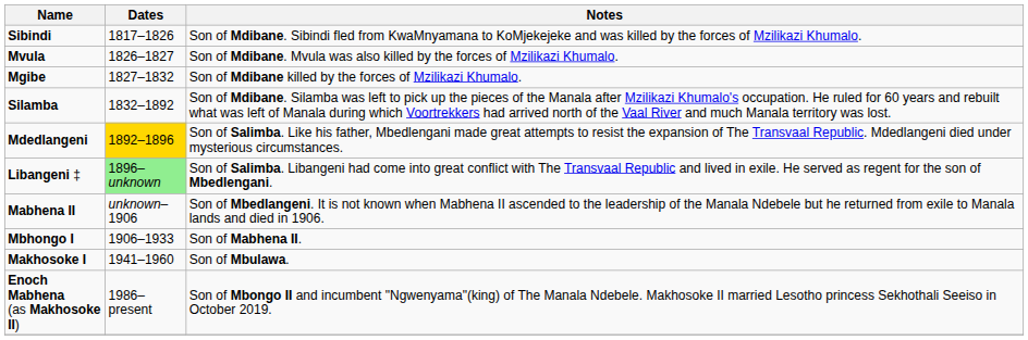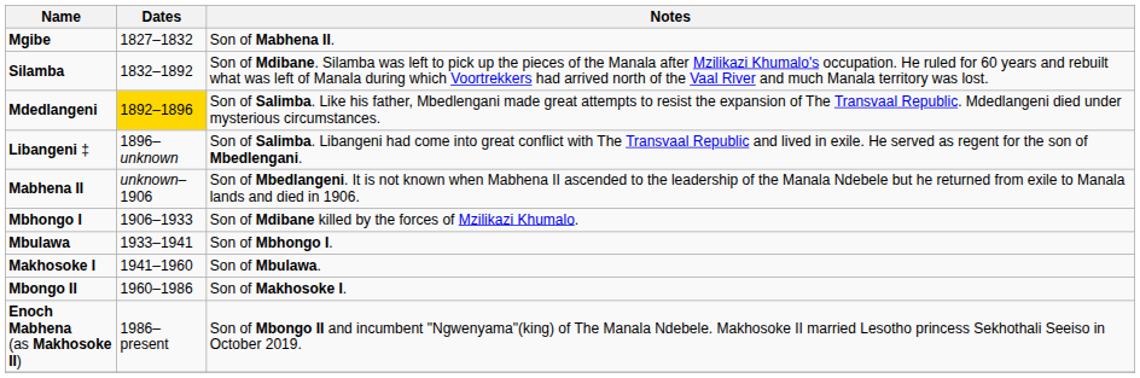 <table class="wikitable">
 <tr>
 <th>Name</th>
 <th>Dates</th>
 <th>Notes</th>
 </tr>
 <tr>
-<td><strong>Sibindi</strong></td>
-<td>1817–1826</td>
-<td>Son of <strong>Mdibane</strong>. Sibindi fled from KwaMnyamana to KoMjekejeke and was killed by the forces of <a href='#'>Mzilikazi Khumalo</a>.</td>
-</tr>
-<tr>
-<td><strong>Mvula</strong></td>
-<td>1826–1827</td>
-<td>Son of <strong>Mdibane</strong>. Mvula was also killed by the forces of <a href='#'>Mzilikazi Khumalo</a>.</td>
-</tr>
-<tr>
 <td><strong>Mgibe</strong></td>
 <td>1827–1832</td>
-<td>Son of <strong>Mdibane</strong> killed by the forces of <a href='#'>Mzilikazi Khumalo</a>.</td>
+<td>Son of <strong>Mabhena II</strong>.</td>
 </tr>
 <tr>
 <td><strong>Silamba</strong></td>
 <td>1832–1892</td>
 <td>Son of <strong>Mdibane</strong>. Silamba was left to pick up the pieces of the Manala after <a href='#'>Mzilikazi Khumalo's</a> occupation. He ruled for 60 years and rebuilt what was left of Manala during which <a href='#'>Voortrekkers</a> had arrived north of the <a href='#'>Vaal River</a> and much Manala territory was lost.</td>
 </tr>
 <tr>
 <td><strong>Mdedlangeni</strong></td>
 <td style="background: gold;">1892–1896</td>
 <td>Son of <strong>Salimba</strong>. Like his father, Mbedlengani made great attempts to resist the expansion of The <a href='#'>Transvaal Republic</a>. Mdedlangeni died under mysterious circumstances.</td>
 </tr>
 <tr>
 <td><strong>Libangeni</strong> ‡</td>
-<td style="background: lightgreen;">1896–<em>unknown</em></td>
+<td>1896–<em>unknown</em></td>
 <td>Son of <strong>Salimba</strong>. Libangeni had come into great conflict with The <a href='#'>Transvaal Republic</a> and lived in exile. He served as regent for the son of <strong>Mbedlengani</strong>.</td>
 </tr>
 <tr>
 <td><strong>Mabhena II</strong></td>
 <td><em>unknown</em>–1906</td>
 <td>Son of  <strong>Mbedlangeni</strong>. It is not known when Mabhena II ascended to the leadership of the Manala Ndebele but he returned from exile to Manala lands and died in 1906.</td>
 </tr>
 <tr>
 <td><strong>Mbhongo I</strong></td>
 <td>1906–1933</td>
-<td>Son of <strong>Mabhena II</strong>.</td>
+<td>Son of <strong>Mdibane</strong> killed by the forces of <a href='#'>Mzilikazi Khumalo</a>.</td>
+</tr>
+<tr>
+<td><strong>Mbulawa</strong></td>
+<td>1933–1941</td>
+<td>Son of <strong>Mbhongo I</strong>.</td>
 </tr>
 <tr>
 <td><strong>Makhosoke I</strong></td>
 <td>1941–1960</td>
 <td>Son of <strong>Mbulawa</strong>.</td>
+</tr>
+<tr>
+<td><strong>Mbongo II</strong></td>
+<td>1960–1986</td>
+<td>Son of <strong>Makhosoke I</strong>.</td>
 </tr>
 <tr>
 <td><strong>Enoch Mabhena</strong><br>(as <strong>Makhosoke II</strong>)</td>
 <td>1986–present</td>
 <td>Son of <strong>Mbongo II</strong> and incumbent "Ngwenyama"(king) of The Manala Ndebele. Makhosoke II married Lesotho princess Sekhothali Seeiso in October 2019.</td>
 </tr>
 <tr>
 </tr>
 </table>
